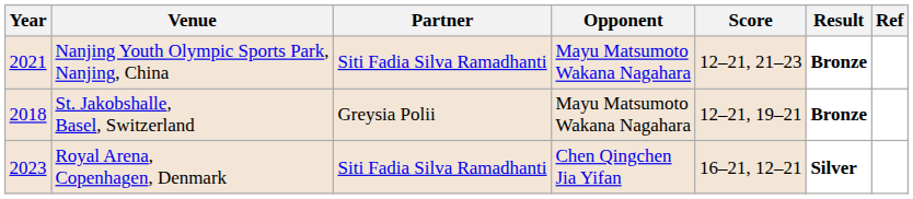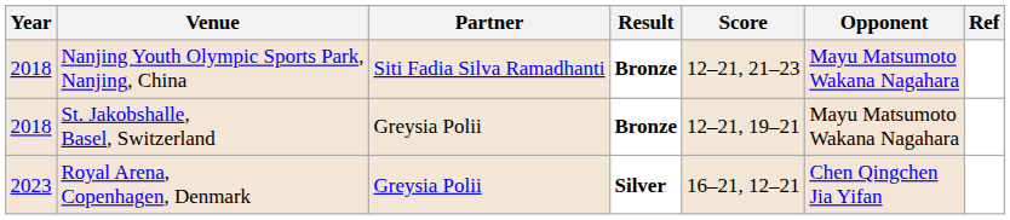 <table class="sortable wikitable" style="font-size: 90%">
 <tr>
 <th>Year</th>
 <th>Venue</th>
 <th>Partner</th>
+<th>Result</th>
+<th>Score</th>
 <th>Opponent</th>
-<th>Score</th>
-<th>Result</th>
 <th>Ref</th>
 </tr>
 <tr style="background:#F3E6D7">
-<td align="center"><a href='#'>2021</a></td>
+<td align="center"><a href='#'>2018</a></td>
 <td align="left"><a href='#'>Nanjing Youth Olympic Sports Park</a>,<br><a href='#'>Nanjing</a>, China</td>
 <td align="left"> <a href='#'>Siti Fadia Silva Ramadhanti</a></td>
+<td style="text-align:left; background:white"> <strong>Bronze</strong></td>
+<td align="left">12–21, 21–23</td>
 <td align="left"> <a href='#'>Mayu Matsumoto</a><br> <a href='#'>Wakana Nagahara</a></td>
-<td align="left">12–21, 21–23</td>
-<td style="text-align:left; background:white"> <strong>Bronze</strong></td>
 <td style="text-align:center; background:white"></td>
 </tr>
 <tr style="background:#F3E6D7">
 <td align="center"><a href='#'>2018</a></td>
 <td align="left"><a href='#'>St. Jakobshalle</a>,<br><a href='#'>Basel</a>, Switzerland</td>
 <td align="left"> Greysia Polii</td>
+<td style="text-align:left; background:white"> <strong>Bronze</strong></td>
+<td align="left">12–21, 19–21</td>
 <td align="left"> Mayu Matsumoto<br> Wakana Nagahara</td>
-<td align="left">12–21, 19–21</td>
-<td style="text-align:left; background:white"> <strong>Bronze</strong></td>
 <td style="text-align:center; background:white"></td>
 </tr>
 <tr style="background:#F3E6D7">
 <td align="center"><a href='#'>2023</a></td>
 <td align="left"><a href='#'>Royal Arena</a>,<br><a href='#'>Copenhagen</a>, Denmark</td>
-<td align="left"> <a href='#'>Siti Fadia Silva Ramadhanti</a></td>
+<td align="left"> <a href='#'>Greysia Polii</a></td>
+<td style="text-align:left; background:white"> <strong>Silver</strong></td>
+<td align="left">16–21, 12–21</td>
 <td align="left"> <a href='#'>Chen Qingchen</a><br> <a href='#'>Jia Yifan</a></td>
-<td align="left">16–21, 12–21</td>
-<td style="text-align:left; background:white"> <strong>Silver</strong></td>
 <td style="text-align:center; background:white"></td>
 </tr>
 </table>
